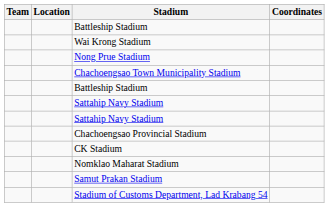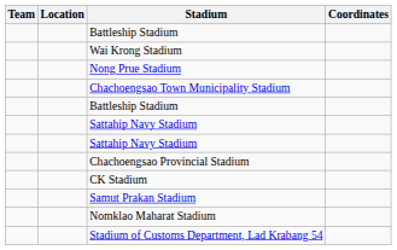 <table class="wikitable sortable">
 <tr>
 <th>Team</th>
 <th>Location</th>
 <th>Stadium</th>
 <th>Coordinates</th>
 </tr>
 <tr>
 <td></td>
 <td></td>
 <td>Battleship Stadium</td>
 <td></td>
 </tr>
 <tr>
 <td></td>
 <td></td>
 <td>Wai Krong Stadium</td>
 <td></td>
 </tr>
 <tr>
 <td></td>
 <td></td>
 <td><a href='#'>Nong Prue Stadium</a></td>
 <td></td>
 </tr>
 <tr>
 <td></td>
 <td></td>
 <td><a href='#'>Chachoengsao Town Municipality Stadium</a></td>
 <td></td>
 </tr>
 <tr>
 <td></td>
 <td></td>
 <td>Battleship Stadium</td>
 <td></td>
 </tr>
 <tr>
 <td></td>
 <td></td>
 <td><a href='#'>Sattahip Navy Stadium</a></td>
 <td></td>
 </tr>
 <tr>
 <td></td>
 <td></td>
 <td><a href='#'>Sattahip Navy Stadium</a></td>
 <td></td>
 </tr>
 <tr>
 <td></td>
 <td></td>
 <td>Chachoengsao Provincial Stadium</td>
 <td></td>
 </tr>
 <tr>
 <td></td>
 <td></td>
 <td>CK Stadium</td>
 <td></td>
 </tr>
 <tr>
 <td></td>
 <td></td>
-<td>Nomklao Maharat Stadium</td>
+<td><a href='#'>Samut Prakan Stadium</a></td>
 <td></td>
 </tr>
 <tr>
 <td></td>
 <td></td>
-<td><a href='#'>Samut Prakan Stadium</a></td>
+<td>Nomklao Maharat Stadium</td>
 <td></td>
 </tr>
 <tr>
 <td></td>
 <td></td>
 <td><a href='#'>Stadium of Customs Department, Lad Krabang 54</a></td>
 <td></td>
 </tr>
 </table>
